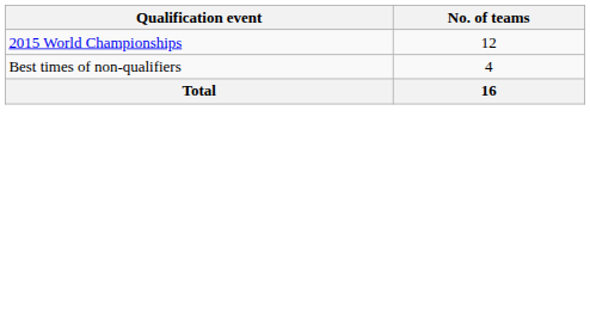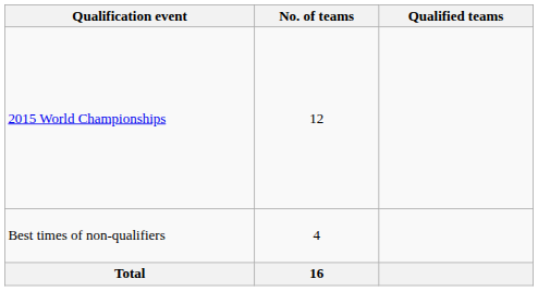 <table class=wikitable style="text-align:left" width=600>
 <tr>
 <th>Qualification event</th>
 <th>No. of teams</th>
+<th>Qualified teams</th>
 </tr>
 <tr>
 <td><a href='#'>2015 World Championships</a></td>
 <td align=center>12</td>
+<td><br><br><br><br><br><br><br><br><br><br><br></td>
 </tr>
 <tr>
 <td>Best times of non-qualifiers</td>
 <td align=center>4</td>
+<td><br><br><br></td>
 </tr>
 <tr>
 <th>Total</th>
 <th>16</th>
+<th></th>
 </tr>
 </table>
